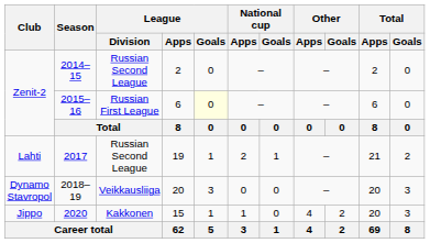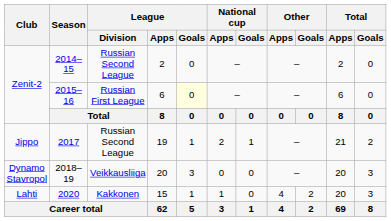 <table class="wikitable" style="text-align:center">
 <tr>
 <th rowspan="2">Club</th>
 <th rowspan="2">Season</th>
 <th colspan="3">League</th>
 <th colspan="2">National cup</th>
 <th colspan="2">Other</th>
 <th colspan="2">Total</th>
 </tr>
 <tr>
 <th>Division</th>
 <th>Apps</th>
 <th>Goals</th>
 <th>Apps</th>
 <th>Goals</th>
 <th>Apps</th>
 <th>Goals</th>
 <th>Apps</th>
 <th>Goals</th>
 </tr>
 <tr>
 <td rowspan=3><a href='#'>Zenit-2</a></td>
 <td><a href='#'>2014–15</a></td>
 <td><a href='#'>Russian Second League</a></td>
 <td>2</td>
 <td>0</td>
 <td colspan=2>–</td>
 <td colspan=2>–</td>
 <td>2</td>
 <td>0</td>
 </tr>
 <tr>
 <td><a href='#'>2015–16</a></td>
 <td><a href='#'>Russian First League</a></td>
 <td>6</td>
 <td style="background: lightyellow;">0</td>
 <td colspan=2>–</td>
 <td colspan=2>–</td>
 <td>6</td>
 <td>0</td>
 </tr>
 <tr>
 <th colspan=2>Total</th>
 <th>8</th>
 <th>0</th>
 <th>0</th>
 <th>0</th>
 <th>0</th>
 <th>0</th>
 <th>8</th>
 <th>0</th>
 </tr>
 <tr>
-<td><a href='#'>Lahti</a></td>
+<td><a href='#'>Jippo</a></td>
 <td><a href='#'>2017</a></td>
 <td>Russian Second League</td>
 <td>19</td>
 <td>1</td>
 <td>2</td>
 <td>1</td>
 <td colspan=2>–</td>
 <td>21</td>
 <td>2</td>
 </tr>
 <tr>
 <td><a href='#'>Dynamo Stavropol</a></td>
 <td>2018–19</td>
 <td><a href='#'>Veikkausliiga</a></td>
 <td>20</td>
 <td>3</td>
 <td>0</td>
 <td>0</td>
 <td colspan=2>–</td>
 <td>20</td>
 <td>3</td>
 </tr>
 <tr>
-<td><a href='#'>Jippo</a></td>
+<td><a href='#'>Lahti</a></td>
 <td><a href='#'>2020</a></td>
 <td><a href='#'>Kakkonen</a></td>
 <td>15</td>
 <td>1</td>
 <td>1</td>
 <td>0</td>
 <td>4</td>
 <td>2</td>
 <td>20</td>
 <td>3</td>
 </tr>
 <tr>
 <th colspan="3">Career total</th>
 <th>62</th>
 <th>5</th>
 <th>3</th>
 <th>1</th>
 <th>4</th>
 <th>2</th>
 <th>69</th>
 <th>8</th>
 </tr>
 </table>
